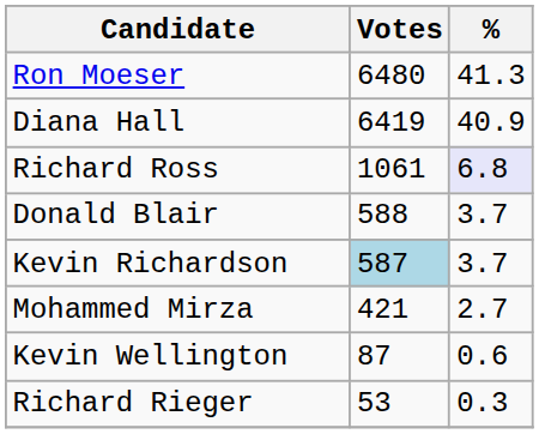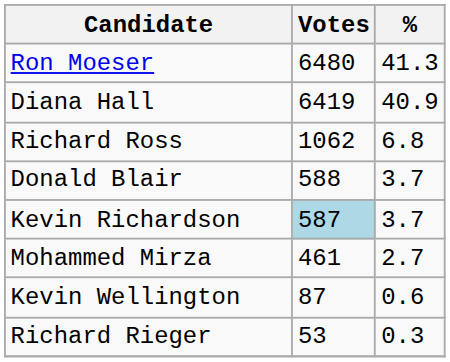 <table class="wikitable">
 <tr>
 <th bgcolor="#DDDDFF" width="150px">Candidate</th>
 <th bgcolor="#DDDDFF">Votes</th>
 <th bgcolor="#DDDDFF">%</th>
 </tr>
 <tr>
 <td><a href='#'>Ron Moeser</a></td>
 <td>6480</td>
 <td>41.3</td>
 </tr>
 <tr>
 <td>Diana Hall</td>
 <td>6419</td>
 <td>40.9</td>
 </tr>
 <tr>
 <td>Richard Ross</td>
-<td>1061</td>
-<td style="background: lavender;">6.8</td>
+<td>1062</td>
+<td>6.8</td>
 </tr>
 <tr>
 <td>Donald Blair</td>
 <td>588</td>
 <td>3.7</td>
 </tr>
 <tr>
 <td>Kevin Richardson</td>
 <td style="background: lightblue;">587</td>
 <td>3.7</td>
 </tr>
 <tr>
 <td>Mohammed Mirza</td>
-<td>421</td>
+<td>461</td>
 <td>2.7</td>
 </tr>
 <tr>
 <td>Kevin Wellington</td>
 <td>87</td>
 <td>0.6</td>
 </tr>
 <tr>
 <td>Richard Rieger</td>
 <td>53</td>
 <td>0.3</td>
 </tr>
 <tr>
 </tr>
 </table>
